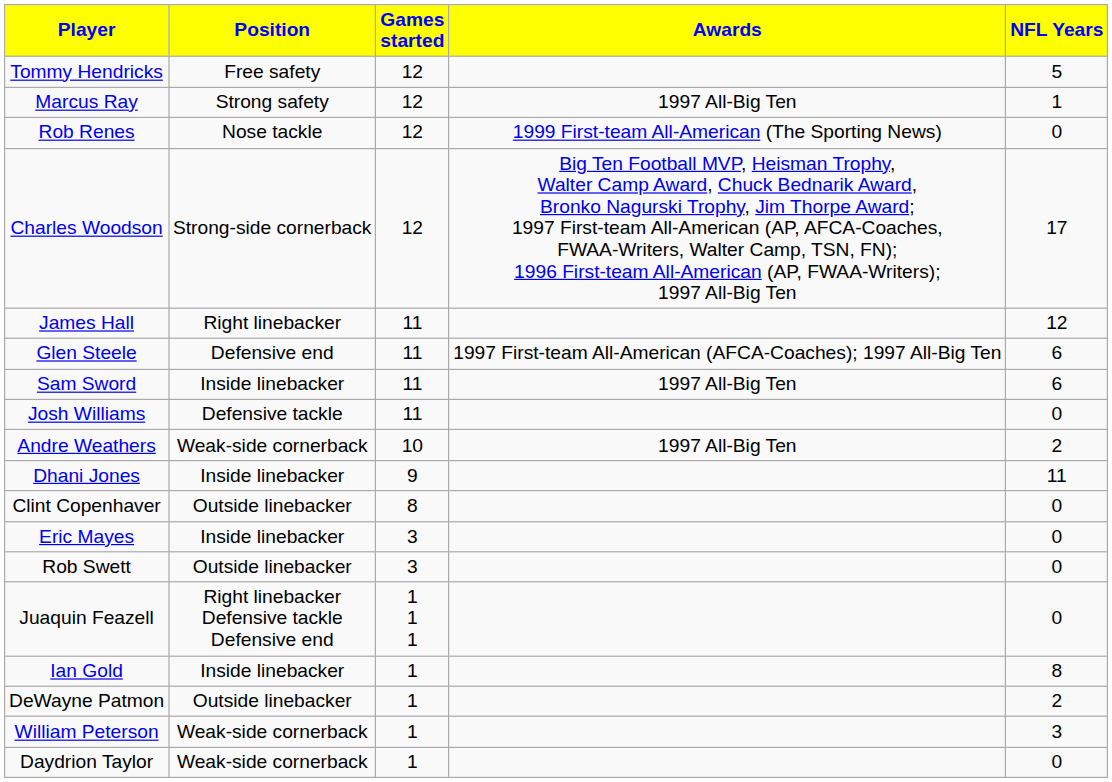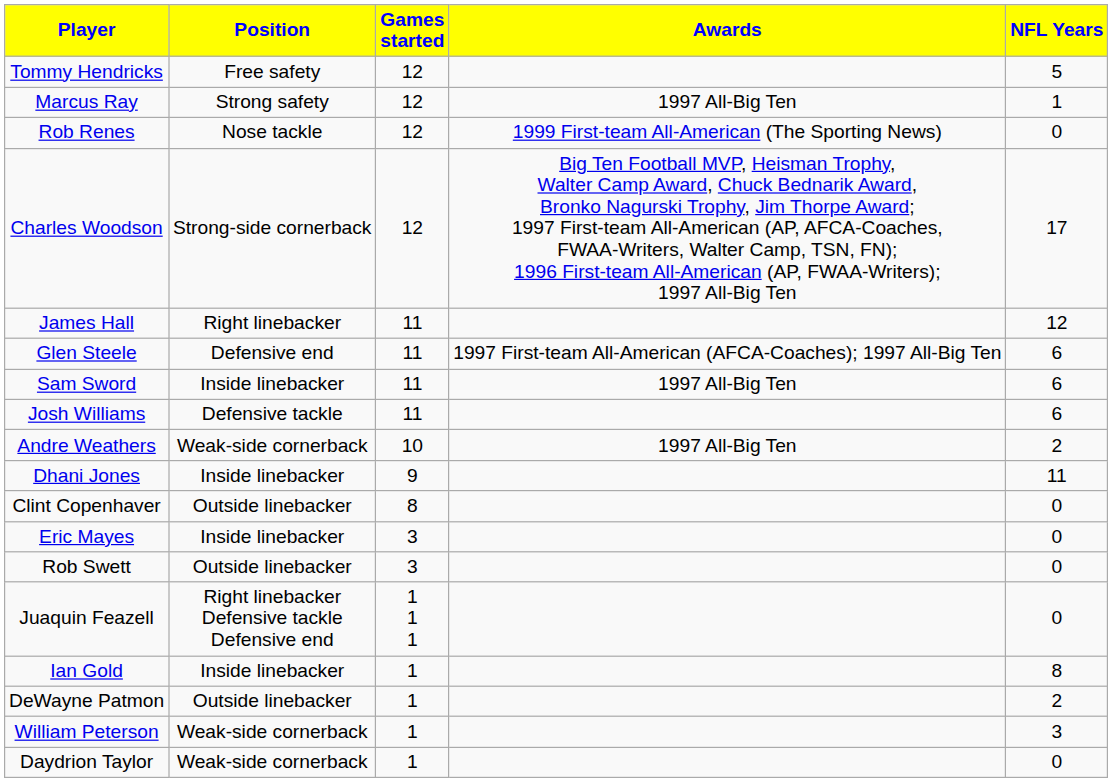 <table class="wikitable" style="text-align:center;">
 <tr>
 <th style="background:yellow; color:blue;">Player</th>
 <th style="background:yellow; color:blue;">Position</th>
 <th style="background:yellow; color:blue;">Games<br>started</th>
 <th style="background:yellow; color:blue;">Awards</th>
 <th style="background:yellow; color:blue;">NFL Years</th>
 </tr>
 <tr>
 <td><a href='#'>Tommy Hendricks</a></td>
 <td>Free safety</td>
 <td>12</td>
 <td></td>
 <td>5</td>
 </tr>
 <tr>
 <td><a href='#'>Marcus Ray</a></td>
 <td>Strong safety</td>
 <td>12</td>
 <td>1997 All-Big Ten</td>
 <td>1</td>
 </tr>
 <tr>
 <td><a href='#'>Rob Renes</a></td>
 <td>Nose tackle</td>
 <td>12</td>
 <td><a href='#'>1999 First-team All-American</a> (The Sporting News)</td>
 <td>0</td>
 </tr>
 <tr>
 <td><a href='#'>Charles Woodson</a></td>
 <td>Strong-side cornerback</td>
 <td>12</td>
 <td><a href='#'>Big Ten Football MVP</a>, <a href='#'>Heisman Trophy</a>,<br><a href='#'>Walter Camp Award</a>, <a href='#'>Chuck Bednarik Award</a>,<br> <a href='#'>Bronko Nagurski Trophy</a>, <a href='#'>Jim Thorpe Award</a>;<br>1997 First-team All-American (AP, AFCA-Coaches,<br>FWAA-Writers, Walter Camp, TSN, FN);<br> <a href='#'>1996 First-team All-American</a> (AP, FWAA-Writers);<br>1997 All-Big Ten</td>
 <td>17</td>
 </tr>
 <tr>
 <td><a href='#'>James Hall</a></td>
 <td>Right linebacker</td>
 <td>11</td>
 <td></td>
 <td>12</td>
 </tr>
 <tr>
 <td><a href='#'>Glen Steele</a></td>
 <td>Defensive end</td>
 <td>11</td>
 <td>1997 First-team All-American (AFCA-Coaches); 1997 All-Big Ten</td>
 <td>6</td>
 </tr>
 <tr>
 <td><a href='#'>Sam Sword</a></td>
 <td>Inside linebacker</td>
 <td>11</td>
 <td>1997 All-Big Ten</td>
 <td>6</td>
 </tr>
 <tr>
 <td><a href='#'>Josh Williams</a></td>
 <td>Defensive tackle</td>
 <td>11</td>
 <td></td>
-<td>0</td>
+<td>6</td>
 </tr>
 <tr>
 <td><a href='#'>Andre Weathers</a></td>
 <td>Weak-side cornerback</td>
 <td>10</td>
 <td>1997 All-Big Ten</td>
 <td>2</td>
 </tr>
 <tr>
 <td><a href='#'>Dhani Jones</a></td>
 <td>Inside linebacker</td>
 <td>9</td>
 <td></td>
 <td>11</td>
 </tr>
 <tr>
 <td>Clint Copenhaver</td>
 <td>Outside linebacker</td>
 <td>8</td>
 <td></td>
 <td>0</td>
 </tr>
 <tr>
 <td><a href='#'>Eric Mayes</a></td>
 <td>Inside linebacker</td>
 <td>3</td>
 <td></td>
 <td>0</td>
 </tr>
 <tr>
 <td>Rob Swett</td>
 <td>Outside linebacker</td>
 <td>3</td>
 <td></td>
 <td>0</td>
 </tr>
 <tr>
 <td>Juaquin Feazell</td>
 <td>Right linebacker<br>Defensive tackle<br>Defensive end</td>
 <td>1<br>1<br>1</td>
 <td></td>
 <td>0</td>
 </tr>
 <tr>
 <td><a href='#'>Ian Gold</a></td>
 <td>Inside linebacker</td>
 <td>1</td>
 <td></td>
 <td>8</td>
 </tr>
 <tr>
 <td>DeWayne Patmon</td>
 <td>Outside linebacker</td>
 <td>1</td>
 <td></td>
 <td>2</td>
 </tr>
 <tr>
 <td><a href='#'>William Peterson</a></td>
 <td>Weak-side cornerback</td>
 <td>1</td>
 <td></td>
 <td>3</td>
 </tr>
 <tr>
 <td>Daydrion Taylor</td>
 <td>Weak-side cornerback</td>
 <td>1</td>
 <td></td>
 <td>0</td>
 </tr>
 </table>
